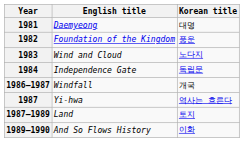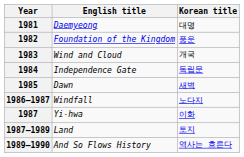 <table class="wikitable plainrowheaders">
 <tr>
 <th scope="col">Year</th>
 <th scope="col">English title</th>
 <th scope="col">Korean title</th>
 </tr>
 <tr>
 <th scope="row">1981</th>
 <td><em><a href='#'>Daemyeong</a></em></td>
 <td>대명</td>
 </tr>
 <tr>
 <th scope="row">1982</th>
 <td><em><a href='#'>Foundation of the Kingdom</a></em></td>
 <td><a href='#'>풍운</a></td>
 </tr>
 <tr>
 <th scope="row">1983</th>
 <td><em>Wind and Cloud</em></td>
-<td><a href='#'>노다지</a></td>
+<td>개국</td>
 </tr>
 <tr>
 <th scope="row">1984</th>
 <td><em>Independence Gate</em></td>
 <td><a href='#'>독립문</a></td>
 </tr>
 <tr>
+<th scope="row">1985</th>
+<td><em>Dawn</em></td>
+<td><a href='#'>새벽</a></td>
+</tr>
+<tr>
 <th scope="row">1986–1987</th>
 <td><em>Windfall</em></td>
-<td>개국</td>
+<td><a href='#'>노다지</a></td>
 </tr>
 <tr>
 <th scope="row">1987</th>
 <td><em>Yi-hwa</em></td>
-<td><a href='#'>역사는 흐른다</a></td>
+<td><a href='#'>이화</a></td>
 </tr>
 <tr>
 <th scope="row">1987–1989</th>
 <td><em>Land</em></td>
 <td><a href='#'>토지</a></td>
 </tr>
 <tr>
 <th scope="row">1989–1990</th>
 <td><em>And So Flows History</em></td>
-<td><a href='#'>이화</a></td>
+<td><a href='#'>역사는 흐른다</a></td>
 </tr>
 </table>
